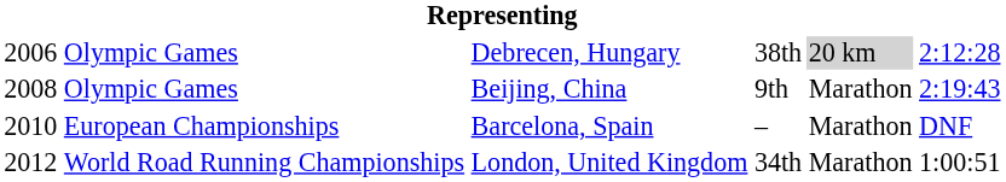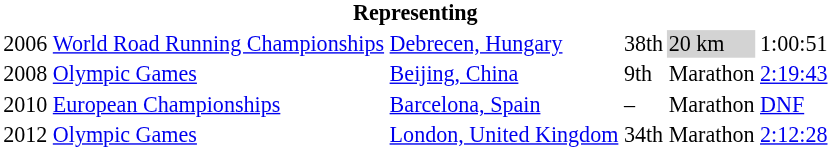 <table>
 <tr>
 <th colspan="6">Representing </th>
 </tr>
 <tr>
 <td>2006</td>
-<td><a href='#'>Olympic Games</a></td>
+<td><a href='#'>World Road Running Championships</a></td>
 <td><a href='#'>Debrecen, Hungary</a></td>
 <td>38th</td>
 <td style="background: lightgrey;">20 km</td>
-<td><a href='#'>2:12:28</a></td>
+<td>1:00:51</td>
 </tr>
 <tr>
 <td>2008</td>
 <td><a href='#'>Olympic Games</a></td>
 <td><a href='#'>Beijing, China</a></td>
 <td>9th</td>
 <td>Marathon</td>
 <td><a href='#'>2:19:43</a></td>
 </tr>
 <tr>
 <td>2010</td>
 <td><a href='#'>European Championships</a></td>
 <td><a href='#'>Barcelona, Spain</a></td>
 <td>–</td>
 <td>Marathon</td>
 <td><a href='#'>DNF</a></td>
 </tr>
 <tr>
 <td>2012</td>
-<td><a href='#'>World Road Running Championships</a></td>
+<td><a href='#'>Olympic Games</a></td>
 <td><a href='#'>London, United Kingdom</a></td>
 <td>34th</td>
 <td>Marathon</td>
-<td>1:00:51</td>
+<td><a href='#'>2:12:28</a></td>
 </tr>
 </table>
